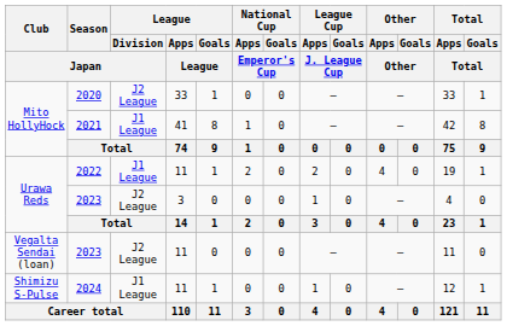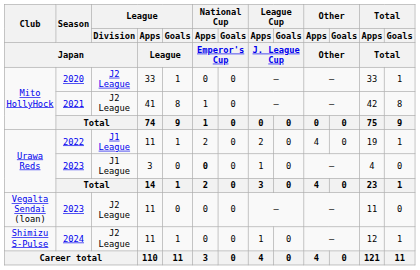 <table class="wikitable" style="text-align:center">
 <tr>
 <th rowspan=2>Club</th>
 <th rowspan=2>Season</th>
 <th colspan=3>League</th>
 <th colspan=2>National Cup</th>
 <th colspan=2>League Cup</th>
 <th colspan=2>Other</th>
 <th colspan=2>Total</th>
 </tr>
 <tr>
 <th>Division</th>
 <th>Apps</th>
 <th>Goals</th>
 <th>Apps</th>
 <th>Goals</th>
 <th>Apps</th>
 <th>Goals</th>
 <th>Apps</th>
 <th>Goals</th>
 <th>Apps</th>
 <th>Goals</th>
 </tr>
 <tr>
 <th colspan=3>Japan</th>
 <th colspan=2>League</th>
 <th colspan=2><a href='#'>Emperor's Cup</a></th>
 <th colspan=2><a href='#'>J. League Cup</a></th>
 <th colspan=2>Other</th>
 <th colspan=2>Total</th>
 </tr>
 <tr>
 <td rowspan="3"><a href='#'>Mito HollyHock</a></td>
 <td><a href='#'>2020</a></td>
 <td><a href='#'>J2 League</a></td>
 <td>33</td>
 <td>1</td>
 <td>0</td>
 <td>0</td>
 <td colspan="2">–</td>
 <td colspan="2">–</td>
 <td>33</td>
 <td>1</td>
 </tr>
 <tr>
 <td><a href='#'>2021</a></td>
-<td><a href='#'>J1 League</a></td>
+<td>J2 League</td>
 <td>41</td>
 <td>8</td>
 <td>1</td>
 <td>0</td>
 <td colspan="2">–</td>
 <td colspan="2">–</td>
 <td>42</td>
 <td>8</td>
 </tr>
 <tr>
 <th colspan="2">Total</th>
 <th>74</th>
 <th>9</th>
 <th>1</th>
 <th>0</th>
 <th>0</th>
 <th>0</th>
 <th>0</th>
 <th>0</th>
 <th>75</th>
 <th>9</th>
 </tr>
 <tr>
 <td rowspan="3"><a href='#'>Urawa Reds</a></td>
 <td><a href='#'>2022</a></td>
 <td><a href='#'>J1 League</a></td>
 <td>11</td>
 <td>1</td>
 <td>2</td>
 <td>0</td>
 <td>2</td>
 <td>0</td>
 <td>4</td>
 <td>0</td>
 <td>19</td>
 <td>1</td>
 </tr>
 <tr>
 <td><a href='#'>2023</a></td>
-<td>J2 League</td>
+<td>J1 League</td>
 <td>3</td>
 <td>0</td>
-<td>0</td>
+<td><strong>0</strong></td>
 <td>0</td>
 <td>1</td>
 <td>0</td>
 <td colspan="2">–</td>
 <td>4</td>
 <td>0</td>
 </tr>
 <tr>
 <th colspan="2">Total</th>
 <th>14</th>
 <th>1</th>
 <th>2</th>
 <th>0</th>
 <th>3</th>
 <th>0</th>
 <th>4</th>
 <th>0</th>
 <th>23</th>
 <th>1</th>
 </tr>
 <tr>
 <td><a href='#'>Vegalta Sendai</a> (loan)</td>
 <td><a href='#'>2023</a></td>
 <td>J2 League</td>
 <td>11</td>
 <td>0</td>
 <td>0</td>
 <td>0</td>
 <td colspan="2">–</td>
 <td colspan="2">–</td>
 <td>11</td>
 <td>0</td>
 </tr>
 <tr>
 <td><a href='#'>Shimizu S-Pulse</a></td>
 <td><a href='#'>2024</a></td>
-<td>J1 League</td>
+<td>J2 League</td>
 <td>11</td>
 <td>1</td>
 <td>0</td>
 <td>0</td>
 <td>1</td>
 <td>0</td>
 <td colspan="2">–</td>
 <td>12</td>
 <td>1</td>
 </tr>
 <tr>
 <th colspan=3>Career total</th>
 <th>110</th>
 <th>11</th>
 <th>3</th>
 <th>0</th>
 <th>4</th>
 <th>0</th>
 <th>4</th>
 <th>0</th>
 <th>121</th>
 <th>11</th>
 </tr>
 </table>
